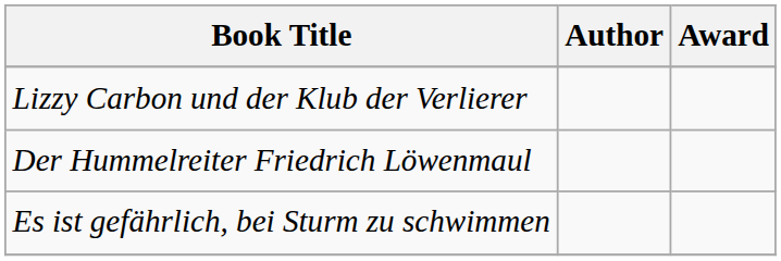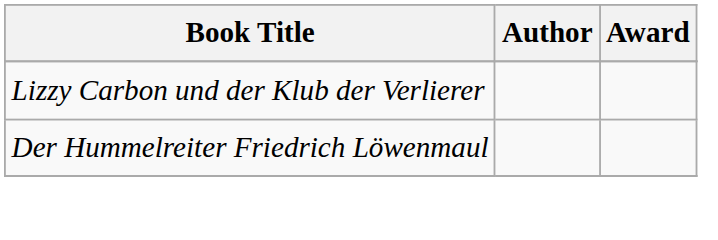 <table class="wikitable sortable mw-collapsible" style="font-size:1.00em; line-height:1.5em;">
 <tr>
 <th scope="col">Book Title</th>
 <th scope="col">Author</th>
 <th scope="col">Award</th>
 </tr>
 <tr style="background:#fff7c9">
 </tr>
 <tr>
 <td><em>Lizzy Carbon und der Klub der Verlierer</em></td>
 <td></td>
 <td> </td>
 </tr>
 <tr>
 <td><em>Der Hummelreiter Friedrich Löwenmaul</em></td>
 <td></td>
 <td> </td>
 </tr>
-<tr>
-<td><em>Es ist gefährlich, bei Sturm zu schwimmen</em></td>
-<td></td>
-<td> </td>
-</tr>
 <tr style="background:#fff7c9">
 </tr>
 </table>
